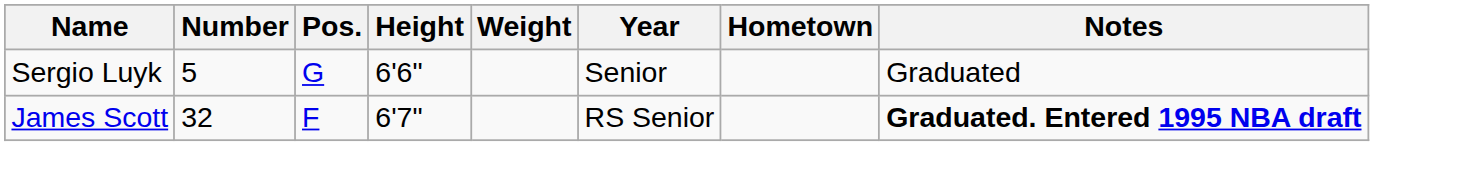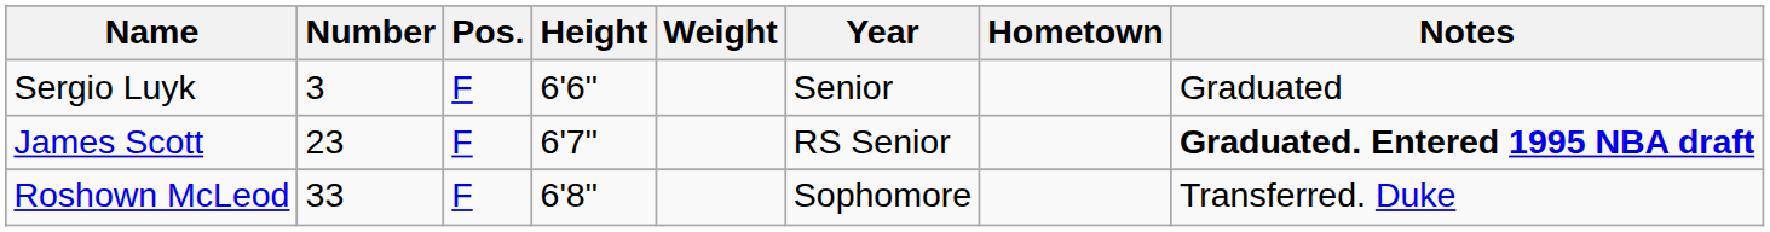 <table class="wikitable sortable" border="1">
 <tr>
 <th>Name</th>
 <th>Number</th>
 <th>Pos.</th>
 <th>Height</th>
 <th>Weight</th>
 <th>Year</th>
 <th>Hometown</th>
 <th class="unsortable">Notes</th>
 </tr>
 <tr>
 <td sortname>Sergio Luyk</td>
-<td>5</td>
-<td><a href='#'>G</a></td>
+<td>3</td>
+<td><a href='#'>F</a></td>
 <td>6'6"</td>
 <td></td>
 <td>Senior</td>
 <td></td>
 <td>Graduated</td>
 </tr>
 <tr>
 <td sortname><a href='#'>James Scott</a></td>
-<td>32</td>
+<td>23</td>
 <td><a href='#'>F</a></td>
 <td>6'7"</td>
 <td></td>
 <td>RS Senior</td>
 <td></td>
 <td><strong>Graduated. Entered <a href='#'>1995 NBA draft</a></strong></td>
 </tr>
+<tr>
+<td sortname><a href='#'>Roshown McLeod</a></td>
+<td>33</td>
+<td><a href='#'>F</a></td>
+<td>6'8"</td>
+<td></td>
+<td>Sophomore</td>
+<td></td>
+<td>Transferred. <a href='#'>Duke</a></td>
+</tr>
 </table>
